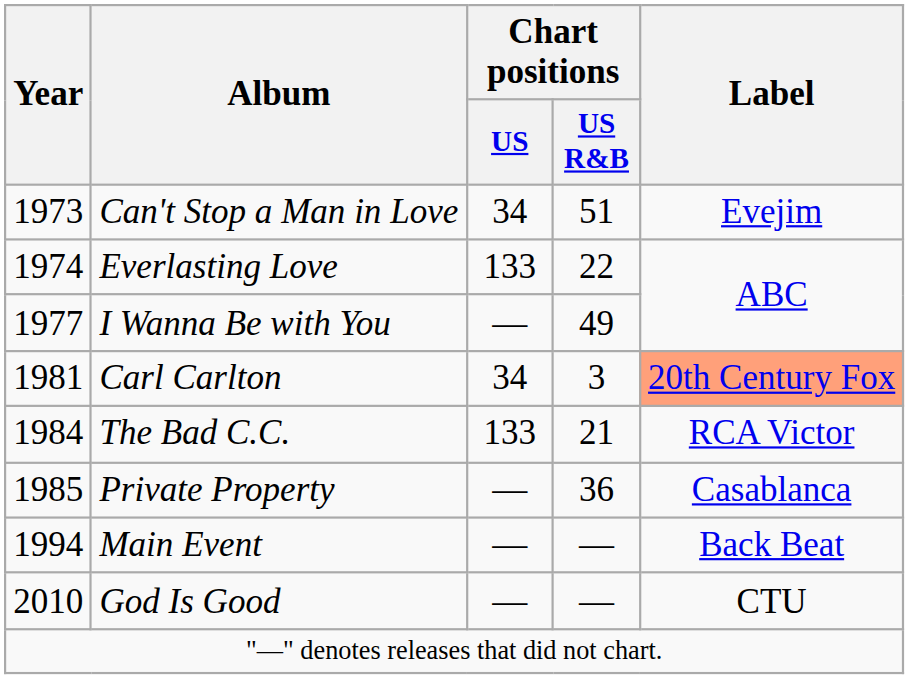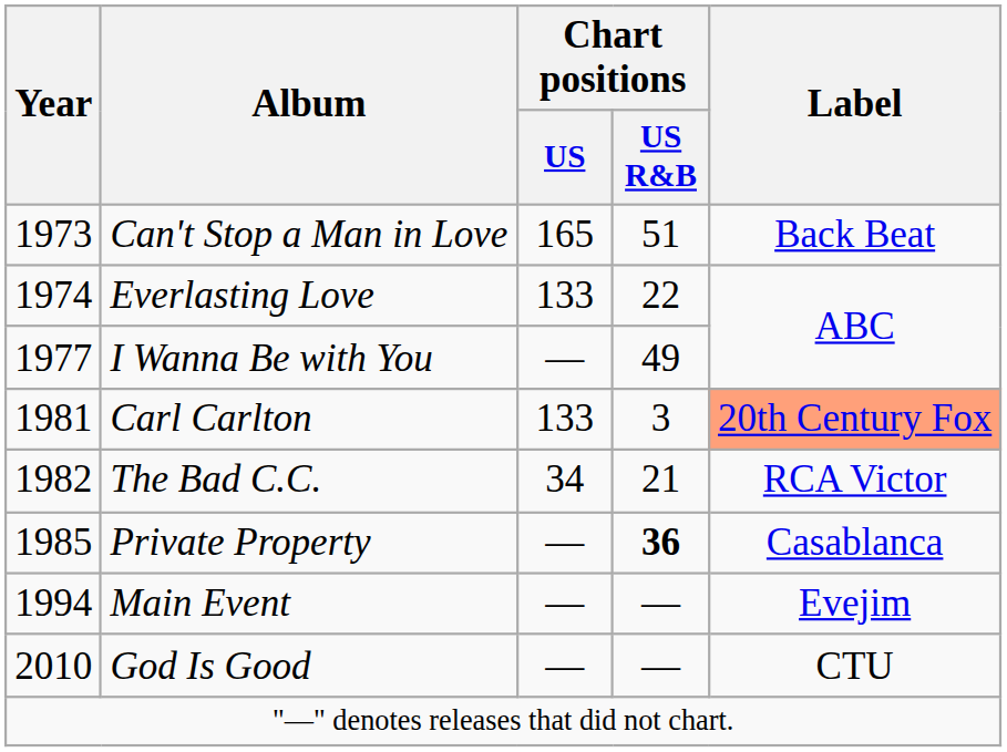 <table class="wikitable" style="text-align:center;">
 <tr>
 <th rowspan="2">Year</th>
 <th rowspan="2">Album</th>
 <th colspan="2">Chart positions</th>
 <th rowspan="2">Label</th>
 </tr>
 <tr style="font-size:smaller;">
 <th scope="col" style="width:2.5em;font-size:100%;"><a href='#'>US</a><br></th>
 <th scope="col" style="width:2.5em;font-size:100%;"><a href='#'>US R&B</a><br></th>
 </tr>
 <tr>
 <td rowspan="1">1973</td>
 <td align="left"><em>Can't Stop a Man in Love</em></td>
-<td>34</td>
+<td>165</td>
 <td>51</td>
-<td><a href='#'>Evejim</a></td>
+<td><a href='#'>Back Beat</a></td>
 </tr>
 <tr>
 <td rowspan="1">1974</td>
 <td align="left"><em>Everlasting Love</em></td>
 <td>133</td>
 <td>22</td>
 <td rowspan="2"><a href='#'>ABC</a></td>
 </tr>
 <tr>
 <td rowspan="1">1977</td>
 <td align="left"><em>I Wanna Be with You</em></td>
 <td>—</td>
 <td>49</td>
 </tr>
 <tr>
 <td rowspan="1">1981</td>
 <td align="left"><em>Carl Carlton</em></td>
-<td>34</td>
+<td>133</td>
 <td>3</td>
 <td style="background: lightsalmon;"><a href='#'>20th Century Fox</a></td>
 </tr>
 <tr>
-<td rowspan="1">1984</td>
+<td rowspan="1">1982</td>
 <td align="left"><em>The Bad C.C.</em></td>
-<td>133</td>
+<td>34</td>
 <td>21</td>
 <td><a href='#'>RCA Victor</a></td>
 </tr>
 <tr>
 <td rowspan="1">1985</td>
 <td align="left"><em>Private Property</em></td>
 <td>—</td>
-<td>36</td>
+<td><strong>36</strong></td>
 <td><a href='#'>Casablanca</a></td>
 </tr>
 <tr>
 <td rowspan="1">1994</td>
 <td align="left"><em>Main Event</em></td>
 <td>—</td>
 <td>—</td>
-<td><a href='#'>Back Beat</a></td>
+<td><a href='#'>Evejim</a></td>
 </tr>
 <tr>
 <td rowspan="1">2010</td>
 <td align="left"><em>God Is Good</em></td>
 <td>—</td>
 <td>—</td>
 <td>CTU</td>
 </tr>
 <tr>
 <td colspan="6" style="text-align:center; font-size:9pt;">"—" denotes releases that did not chart.</td>
 </tr>
 </table>
